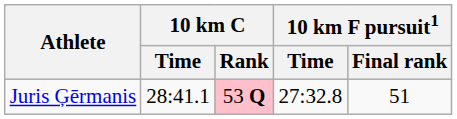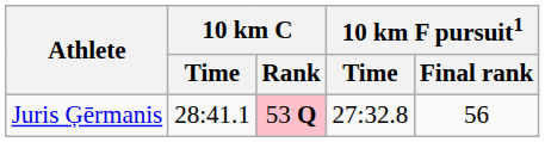 <table class="wikitable" border="1" style="font-size:90%">
 <tr>
 <th rowspan=2>Athlete</th>
 <th colspan=2>10 km C</th>
 <th colspan=2>10 km F pursuit<sup>1</sup></th>
 </tr>
 <tr>
 <th>Time</th>
 <th>Rank</th>
 <th>Time</th>
 <th>Final rank</th>
 </tr>
 <tr>
 <td><a href='#'>Juris Ģērmanis</a></td>
 <td align=center>28:41.1</td>
 <td align=center style="background: pink;">53 <strong>Q</strong></td>
 <td align=center>27:32.8</td>
-<td align=center>51</td>
+<td align=center>56</td>
 </tr>
 </table>
